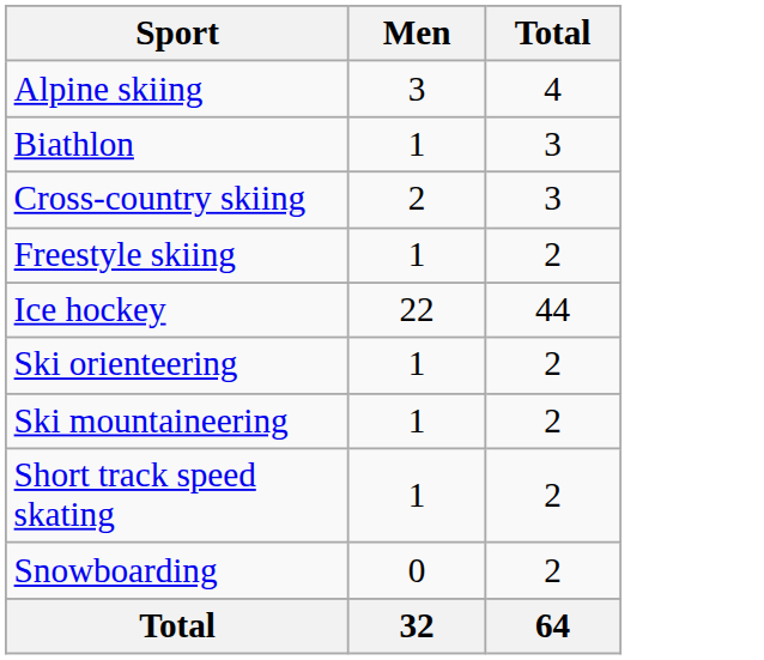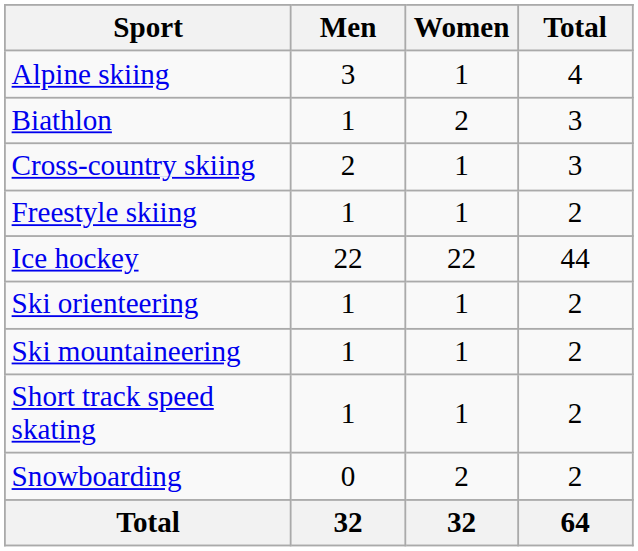 <table class="wikitable sortable" style="text-align:center">
 <tr>
 <th width=150>Sport</th>
 <th width=55>Men</th>
+<th width=55>Women</th>
 <th width=55>Total</th>
 </tr>
 <tr>
 <td align=left><a href='#'>Alpine skiing</a></td>
 <td>3</td>
+<td>1</td>
 <td>4</td>
 </tr>
 <tr>
 <td align=left><a href='#'>Biathlon</a></td>
 <td>1</td>
+<td>2</td>
 <td>3</td>
 </tr>
 <tr>
 <td align=left><a href='#'>Cross-country skiing</a></td>
 <td>2</td>
+<td>1</td>
 <td>3</td>
 </tr>
 <tr>
 <td align=left><a href='#'>Freestyle skiing</a></td>
+<td>1</td>
 <td>1</td>
 <td>2</td>
 </tr>
 <tr>
 <td align=left><a href='#'>Ice hockey</a></td>
 <td>22</td>
+<td>22</td>
 <td>44</td>
 </tr>
 <tr>
 <td align=left><a href='#'>Ski orienteering</a></td>
+<td>1</td>
 <td>1</td>
 <td>2</td>
 </tr>
 <tr>
 <td align=left><a href='#'>Ski mountaineering</a></td>
 <td>1</td>
+<td>1</td>
 <td>2</td>
 </tr>
 <tr>
 <td align=left><a href='#'>Short track speed skating</a></td>
+<td>1</td>
 <td>1</td>
 <td>2</td>
 </tr>
 <tr>
 <td align=left><a href='#'>Snowboarding</a></td>
 <td>0</td>
 <td>2</td>
+<td>2</td>
 </tr>
 <tr>
 <th>Total</th>
 <th>32</th>
+<th>32</th>
 <th>64</th>
 </tr>
 </table>
